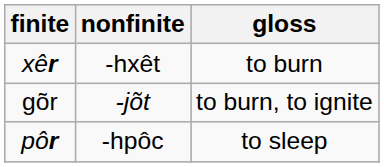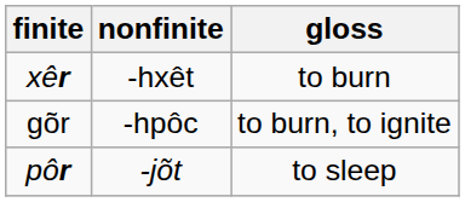 <table class="wikitable" style="text-align: center;">
 <tr>
 <th>finite</th>
 <th>nonfinite</th>
 <th>gloss</th>
 </tr>
 <tr>
 <td><em>xê<strong>r<strong><em></td>
 <td></em>-hxêt<em></td>
 <td>to burn</td>
 </tr>
 <tr>
 <td></em>gõ</strong>r</em></strong></td>
-<td><em>-jõt</em></td>
+<td></em>-hpôc<em></td>
 <td>to burn, to ignite</td>
 </tr>
 <tr>
 <td><em>pô<strong>r<strong><em></td>
-<td></em>-hpôc<em></td>
+<td><em>-jõt</em></td>
 <td>to sleep</td>
 </tr>
 </table>
